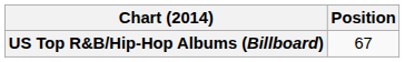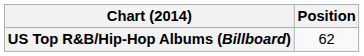 <table class="wikitable plainrowheaders" style="text-align:center">
 <tr>
 <th scope="col">Chart (2014)</th>
 <th scope="col">Position</th>
 </tr>
 <tr>
 <th scope="row">US Top R&B/Hip-Hop Albums (<em>Billboard</em>)</th>
-<td>67</td>
+<td>62</td>
 </tr>
 </table>
